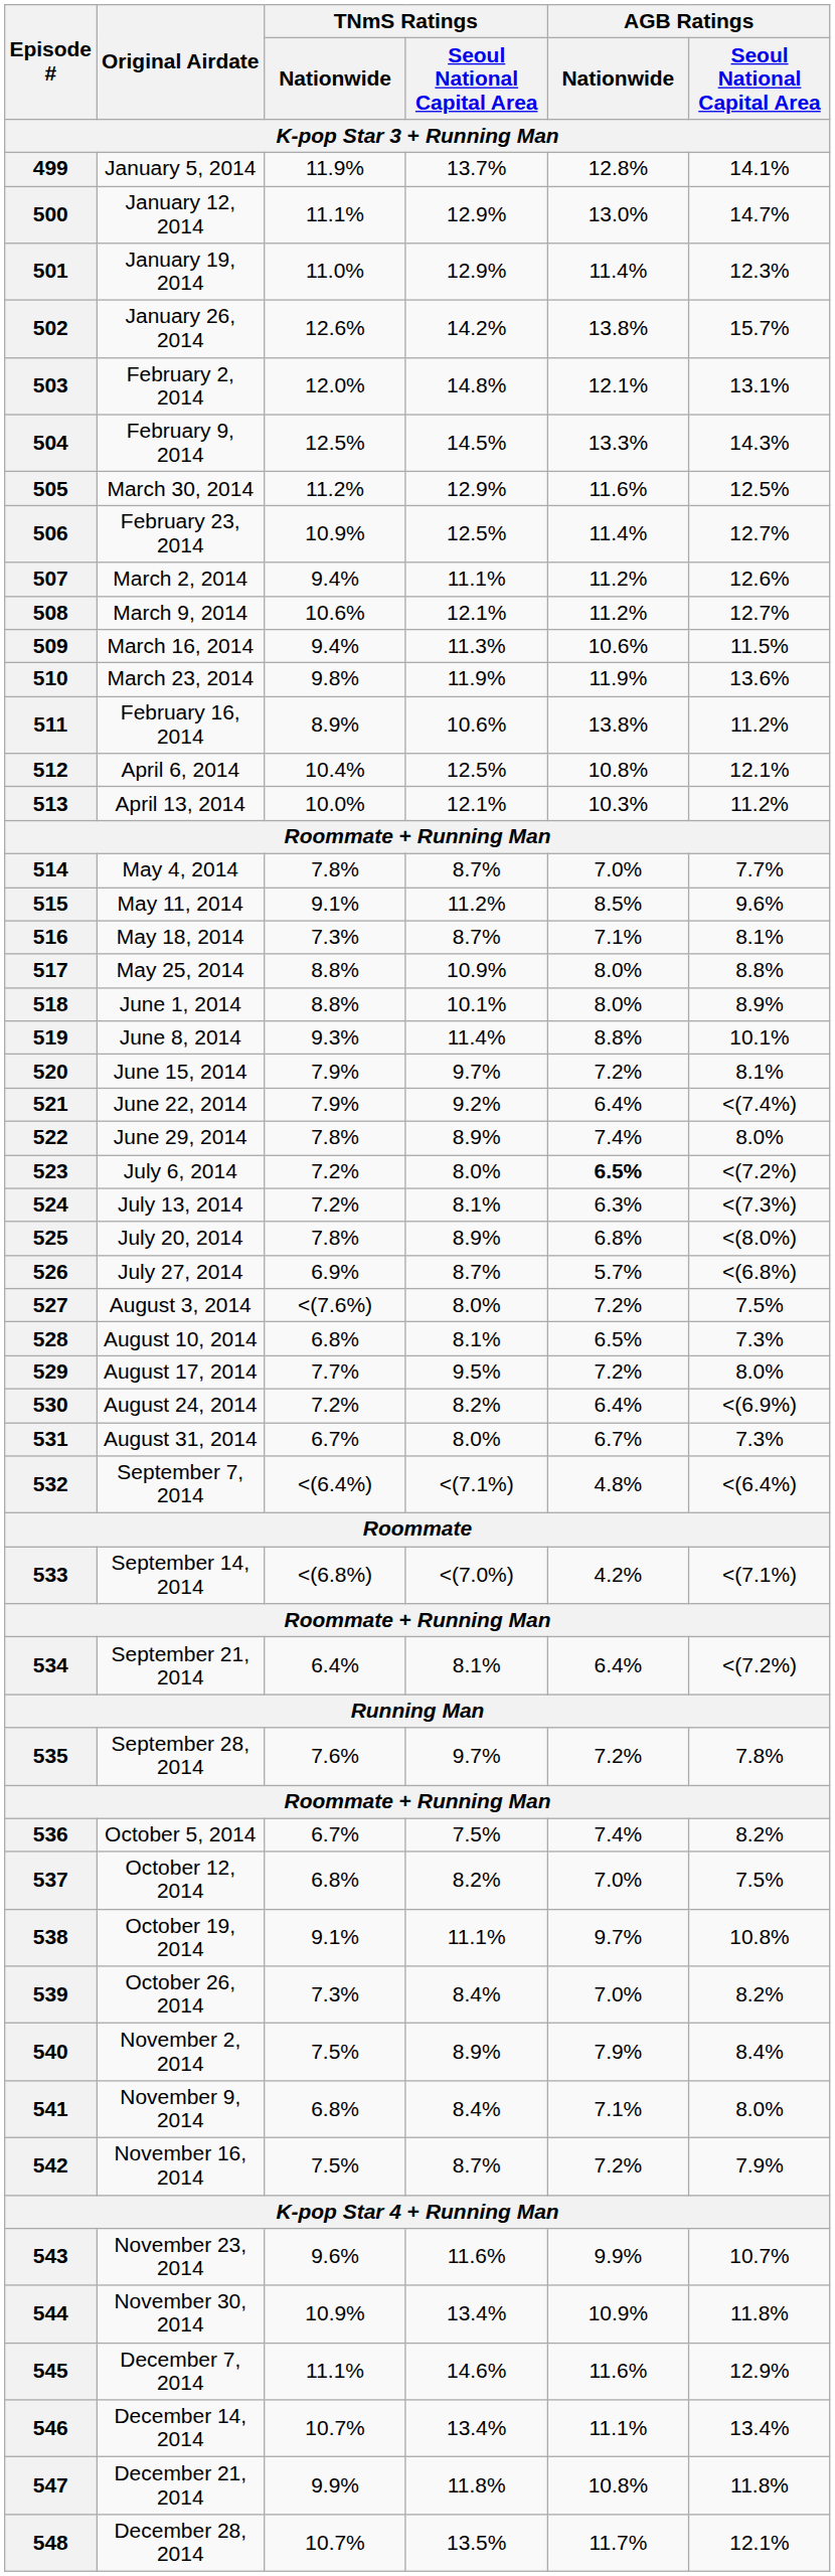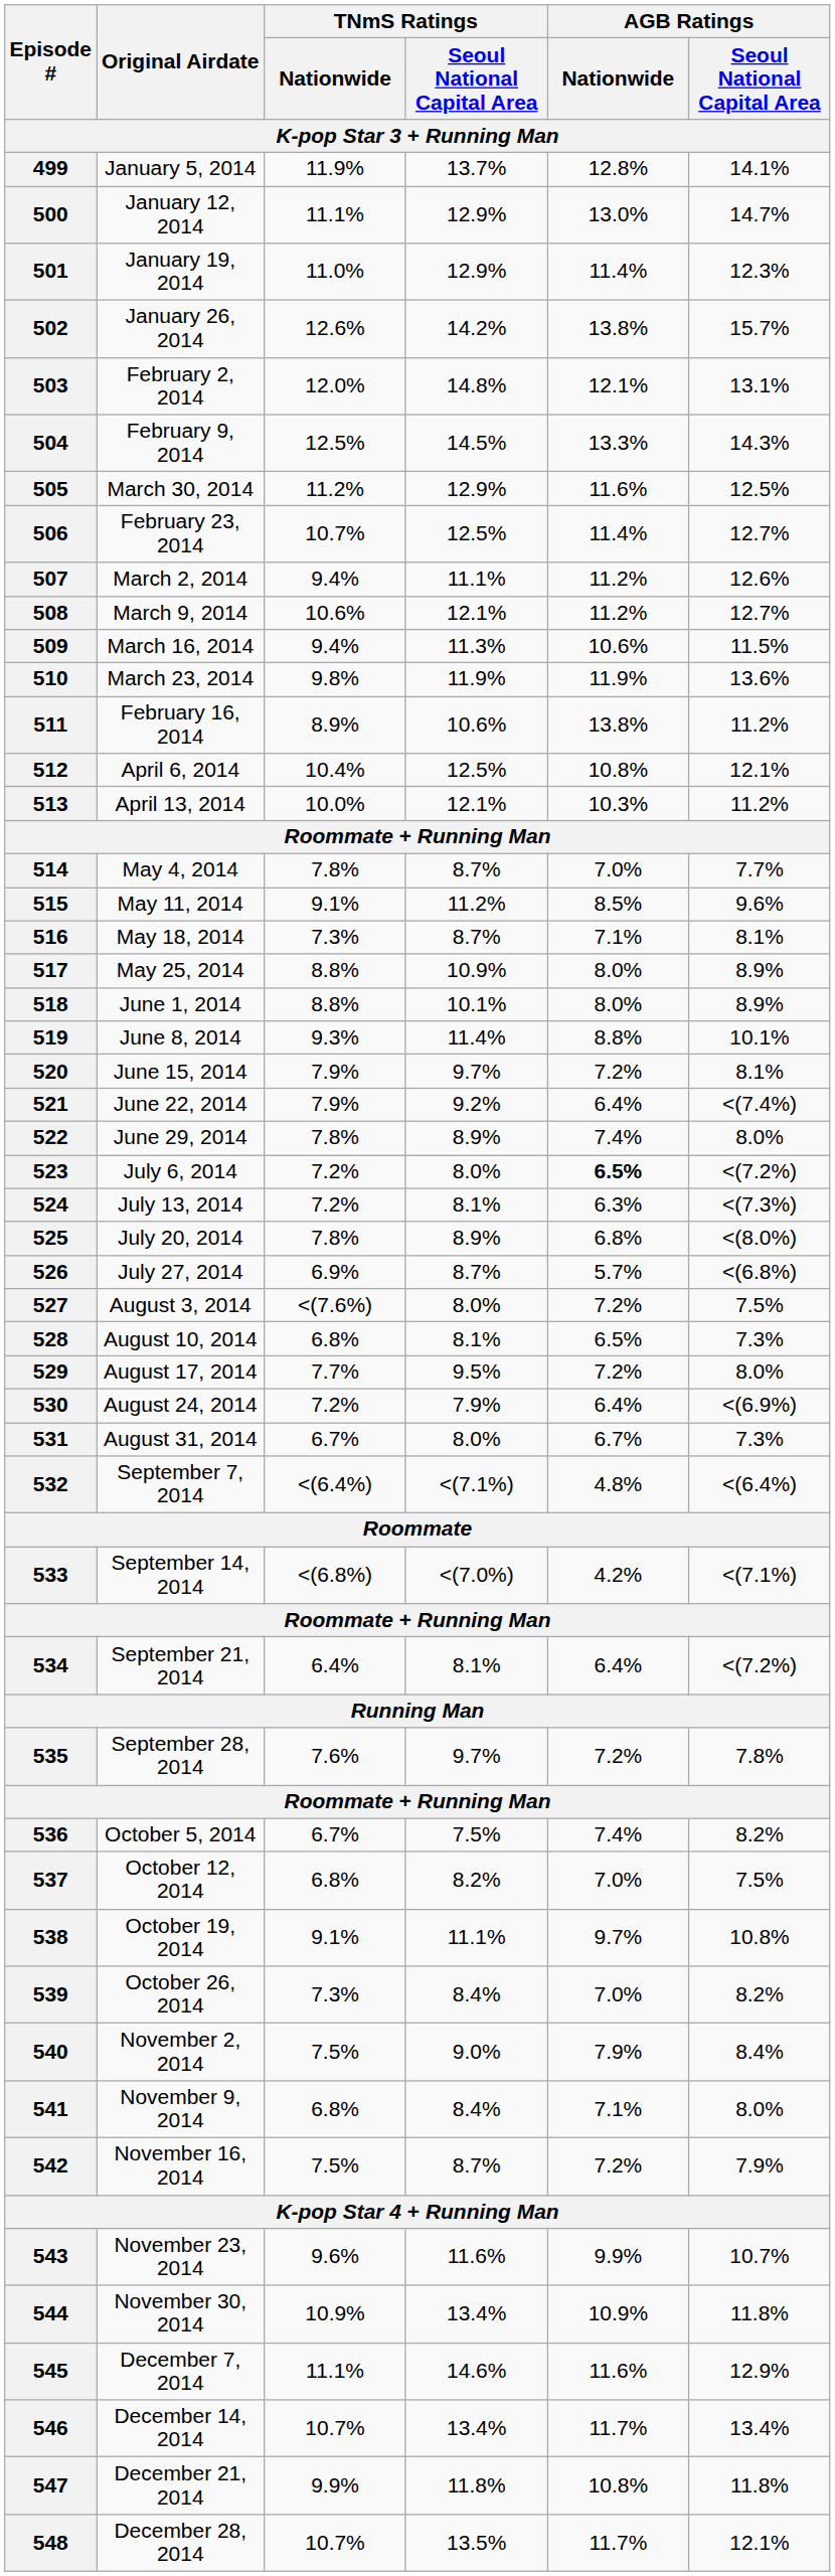 <table class=wikitable style="text-align:center">
 <tr>
 <th rowspan="2" style="width:40px;">Episode #</th>
 <th rowspan="2" style="width:120px;">Original Airdate</th>
 <th colspan="2">TNmS Ratings</th>
 <th colspan="2">AGB Ratings</th>
 </tr>
 <tr>
 <th width=100>Nationwide</th>
 <th width=100><a href='#'>Seoul National Capital Area</a></th>
 <th width=100>Nationwide</th>
 <th width=100><a href='#'>Seoul National Capital Area</a></th>
 </tr>
 <tr>
 <th colspan="6"><em>K-pop Star 3</em> + <em>Running Man</em></th>
 </tr>
 <tr>
 <th>499</th>
 <td>January 5, 2014</td>
 <td>11.9%</td>
 <td>13.7%</td>
 <td>12.8%</td>
 <td>14.1%</td>
 </tr>
 <tr>
 <th>500</th>
 <td>January 12, 2014</td>
 <td>11.1%</td>
 <td>12.9%</td>
 <td>13.0%</td>
 <td>14.7%</td>
 </tr>
 <tr>
 <th>501</th>
 <td>January 19, 2014</td>
 <td>11.0%</td>
 <td>12.9%</td>
 <td>11.4%</td>
 <td>12.3%</td>
 </tr>
 <tr>
 <th>502</th>
 <td>January 26, 2014</td>
 <td>12.6%</td>
 <td>14.2%</td>
 <td>13.8%</td>
 <td>15.7%</td>
 </tr>
 <tr>
 <th>503</th>
 <td>February 2, 2014</td>
 <td>12.0%</td>
 <td>14.8%</td>
 <td>12.1%</td>
 <td>13.1%</td>
 </tr>
 <tr>
 <th>504</th>
 <td>February 9, 2014</td>
 <td>12.5%</td>
 <td>14.5%</td>
 <td>13.3%</td>
 <td>14.3%</td>
 </tr>
 <tr>
 <th>505</th>
 <td>March 30, 2014</td>
 <td>11.2%</td>
 <td>12.9%</td>
 <td>11.6%</td>
 <td>12.5%</td>
 </tr>
 <tr>
 <th>506</th>
 <td>February 23, 2014</td>
-<td>10.9%</td>
+<td>10.7%</td>
 <td>12.5%</td>
 <td>11.4%</td>
 <td>12.7%</td>
 </tr>
 <tr>
 <th>507</th>
 <td>March 2, 2014</td>
 <td>9.4%</td>
 <td>11.1%</td>
 <td>11.2%</td>
 <td>12.6%</td>
 </tr>
 <tr>
 <th>508</th>
 <td>March 9, 2014</td>
 <td>10.6%</td>
 <td>12.1%</td>
 <td>11.2%</td>
 <td>12.7%</td>
 </tr>
 <tr>
 <th>509</th>
 <td>March 16, 2014</td>
 <td>9.4%</td>
 <td>11.3%</td>
 <td>10.6%</td>
 <td>11.5%</td>
 </tr>
 <tr>
 <th>510</th>
 <td>March 23, 2014</td>
 <td>9.8%</td>
 <td>11.9%</td>
 <td>11.9%</td>
 <td>13.6%</td>
 </tr>
 <tr>
 <th>511</th>
 <td>February 16, 2014</td>
 <td>8.9%</td>
 <td>10.6%</td>
 <td>13.8%</td>
 <td>11.2%</td>
 </tr>
 <tr>
 <th>512</th>
 <td>April 6, 2014</td>
 <td>10.4%</td>
 <td>12.5%</td>
 <td>10.8%</td>
 <td>12.1%</td>
 </tr>
 <tr>
 <th>513</th>
 <td>April 13, 2014</td>
 <td>10.0%</td>
 <td>12.1%</td>
 <td>10.3%</td>
 <td>11.2%</td>
 </tr>
 <tr>
 <th colspan="6"><em>Roommate</em> + <em>Running Man</em></th>
 </tr>
 <tr>
 <th>514</th>
 <td>May 4, 2014</td>
 <td>7.8%</td>
 <td>8.7%</td>
 <td>7.0%</td>
 <td>7.7%</td>
 </tr>
 <tr>
 <th>515</th>
 <td>May 11, 2014</td>
 <td>9.1%</td>
 <td>11.2%</td>
 <td>8.5%</td>
 <td>9.6%</td>
 </tr>
 <tr>
 <th>516</th>
 <td>May 18, 2014</td>
 <td>7.3%</td>
 <td>8.7%</td>
 <td>7.1%</td>
 <td>8.1%</td>
 </tr>
 <tr>
 <th>517</th>
 <td>May 25, 2014</td>
 <td>8.8%</td>
 <td>10.9%</td>
 <td>8.0%</td>
-<td>8.8%</td>
+<td>8.9%</td>
 </tr>
 <tr>
 <th>518</th>
 <td>June 1, 2014</td>
 <td>8.8%</td>
 <td>10.1%</td>
 <td>8.0%</td>
 <td>8.9%</td>
 </tr>
 <tr>
 <th>519</th>
 <td>June 8, 2014</td>
 <td>9.3%</td>
 <td>11.4%</td>
 <td>8.8%</td>
 <td>10.1%</td>
 </tr>
 <tr>
 <th>520</th>
 <td>June 15, 2014</td>
 <td>7.9%</td>
 <td>9.7%</td>
 <td>7.2%</td>
 <td>8.1%</td>
 </tr>
 <tr>
 <th>521</th>
 <td>June 22, 2014</td>
 <td>7.9%</td>
 <td>9.2%</td>
 <td>6.4%</td>
 <td><(7.4%)</td>
 </tr>
 <tr>
 <th>522</th>
 <td>June 29, 2014</td>
 <td>7.8%</td>
 <td>8.9%</td>
 <td>7.4%</td>
 <td>8.0%</td>
 </tr>
 <tr>
 <th>523</th>
 <td>July 6, 2014</td>
 <td>7.2%</td>
 <td>8.0%</td>
 <td><strong>6.5%</strong></td>
 <td><(7.2%)</td>
 </tr>
 <tr>
 <th>524</th>
 <td>July 13, 2014</td>
 <td>7.2%</td>
 <td>8.1%</td>
 <td>6.3%</td>
 <td><(7.3%)</td>
 </tr>
 <tr>
 <th>525</th>
 <td>July 20, 2014</td>
 <td>7.8%</td>
 <td>8.9%</td>
 <td>6.8%</td>
 <td><(8.0%)</td>
 </tr>
 <tr>
 <th>526</th>
 <td>July 27, 2014</td>
 <td>6.9%</td>
 <td>8.7%</td>
 <td>5.7%</td>
 <td><(6.8%)</td>
 </tr>
 <tr>
 <th>527</th>
 <td>August 3, 2014</td>
 <td><(7.6%)</td>
 <td>8.0%</td>
 <td>7.2%</td>
 <td>7.5%</td>
 </tr>
 <tr>
 <th>528</th>
 <td>August 10, 2014</td>
 <td>6.8%</td>
 <td>8.1%</td>
 <td>6.5%</td>
 <td>7.3%</td>
 </tr>
 <tr>
 <th>529</th>
 <td>August 17, 2014</td>
 <td>7.7%</td>
 <td>9.5%</td>
 <td>7.2%</td>
 <td>8.0%</td>
 </tr>
 <tr>
 <th>530</th>
 <td>August 24, 2014</td>
 <td>7.2%</td>
-<td>8.2%</td>
+<td>7.9%</td>
 <td>6.4%</td>
 <td><(6.9%)</td>
 </tr>
 <tr>
 <th>531</th>
 <td>August 31, 2014</td>
 <td>6.7%</td>
 <td>8.0%</td>
 <td>6.7%</td>
 <td>7.3%</td>
 </tr>
 <tr>
 <th>532</th>
 <td>September 7, 2014</td>
 <td><(6.4%)</td>
 <td><(7.1%)</td>
 <td>4.8%</td>
 <td><(6.4%)</td>
 </tr>
 <tr>
 <th colspan="6"><em>Roommate</em></th>
 </tr>
 <tr>
 <th>533</th>
 <td>September 14, 2014</td>
 <td><(6.8%)</td>
 <td><(7.0%)</td>
 <td>4.2%</td>
 <td><(7.1%)</td>
 </tr>
 <tr>
 <th colspan="6"><em>Roommate</em> + <em>Running Man</em></th>
 </tr>
 <tr>
 <th>534</th>
 <td>September 21, 2014</td>
 <td>6.4%</td>
 <td>8.1%</td>
 <td>6.4%</td>
 <td><(7.2%)</td>
 </tr>
 <tr>
 <th colspan="6"><em>Running Man</em></th>
 </tr>
 <tr>
 <th>535</th>
 <td>September 28, 2014</td>
 <td>7.6%</td>
 <td>9.7%</td>
 <td>7.2%</td>
 <td>7.8%</td>
 </tr>
 <tr>
 <th colspan="6"><em>Roommate</em> + <em>Running Man</em></th>
 </tr>
 <tr>
 <th>536</th>
 <td>October 5, 2014</td>
 <td>6.7%</td>
 <td>7.5%</td>
 <td>7.4%</td>
 <td>8.2%</td>
 </tr>
 <tr>
 <th>537</th>
 <td>October 12, 2014</td>
 <td>6.8%</td>
 <td>8.2%</td>
 <td>7.0%</td>
 <td>7.5%</td>
 </tr>
 <tr>
 <th>538</th>
 <td>October 19, 2014</td>
 <td>9.1%</td>
 <td>11.1%</td>
 <td>9.7%</td>
 <td>10.8%</td>
 </tr>
 <tr>
 <th>539</th>
 <td>October 26, 2014</td>
 <td>7.3%</td>
 <td>8.4%</td>
 <td>7.0%</td>
 <td>8.2%</td>
 </tr>
 <tr>
 <th>540</th>
 <td>November 2, 2014</td>
 <td>7.5%</td>
-<td>8.9%</td>
+<td>9.0%</td>
 <td>7.9%</td>
 <td>8.4%</td>
 </tr>
 <tr>
 <th>541</th>
 <td>November 9, 2014</td>
 <td>6.8%</td>
 <td>8.4%</td>
 <td>7.1%</td>
 <td>8.0%</td>
 </tr>
 <tr>
 <th>542</th>
 <td>November 16, 2014</td>
 <td>7.5%</td>
 <td>8.7%</td>
 <td>7.2%</td>
 <td>7.9%</td>
 </tr>
 <tr>
 <th colspan="6"><em>K-pop Star 4</em> + <em>Running Man</em></th>
 </tr>
 <tr>
 <th>543</th>
 <td>November 23, 2014</td>
 <td>9.6%</td>
 <td>11.6%</td>
 <td>9.9%</td>
 <td>10.7%</td>
 </tr>
 <tr>
 <th>544</th>
 <td>November 30, 2014</td>
 <td>10.9%</td>
 <td>13.4%</td>
 <td>10.9%</td>
 <td>11.8%</td>
 </tr>
 <tr>
 <th>545</th>
 <td>December 7, 2014</td>
 <td>11.1%</td>
 <td>14.6%</td>
 <td>11.6%</td>
 <td>12.9%</td>
 </tr>
 <tr>
 <th>546</th>
 <td>December 14, 2014</td>
 <td>10.7%</td>
 <td>13.4%</td>
-<td>11.1%</td>
+<td>11.7%</td>
 <td>13.4%</td>
 </tr>
 <tr>
 <th>547</th>
 <td>December 21, 2014</td>
 <td>9.9%</td>
 <td>11.8%</td>
 <td>10.8%</td>
 <td>11.8%</td>
 </tr>
 <tr>
 <th>548</th>
 <td>December 28, 2014</td>
 <td>10.7%</td>
 <td>13.5%</td>
 <td>11.7%</td>
 <td>12.1%</td>
 </tr>
 </table>
